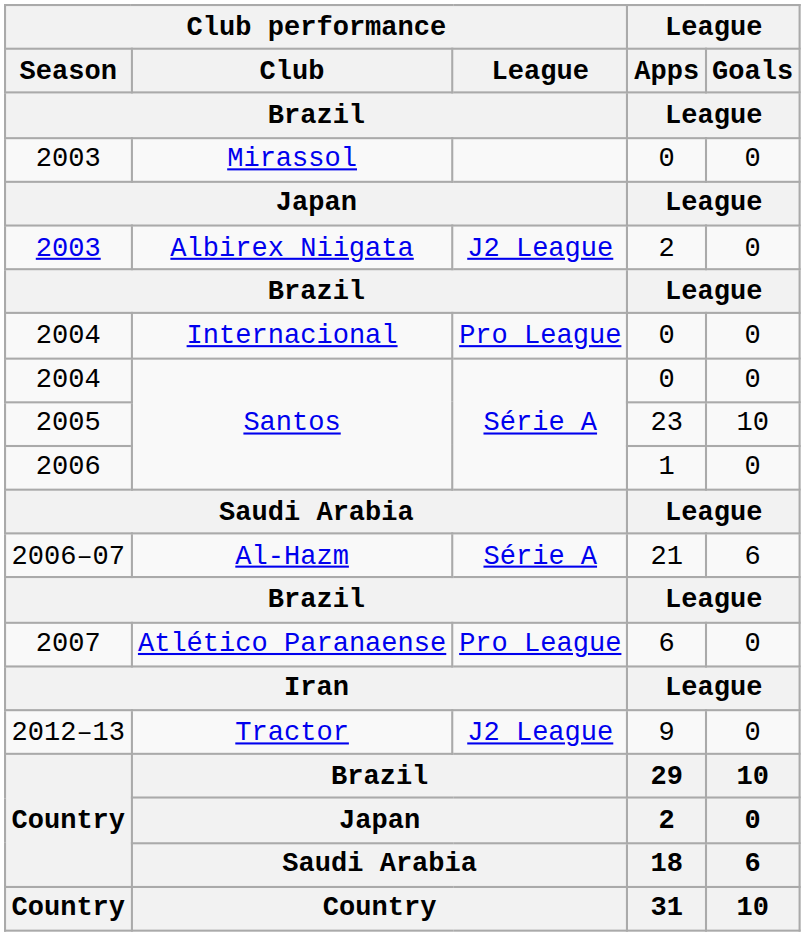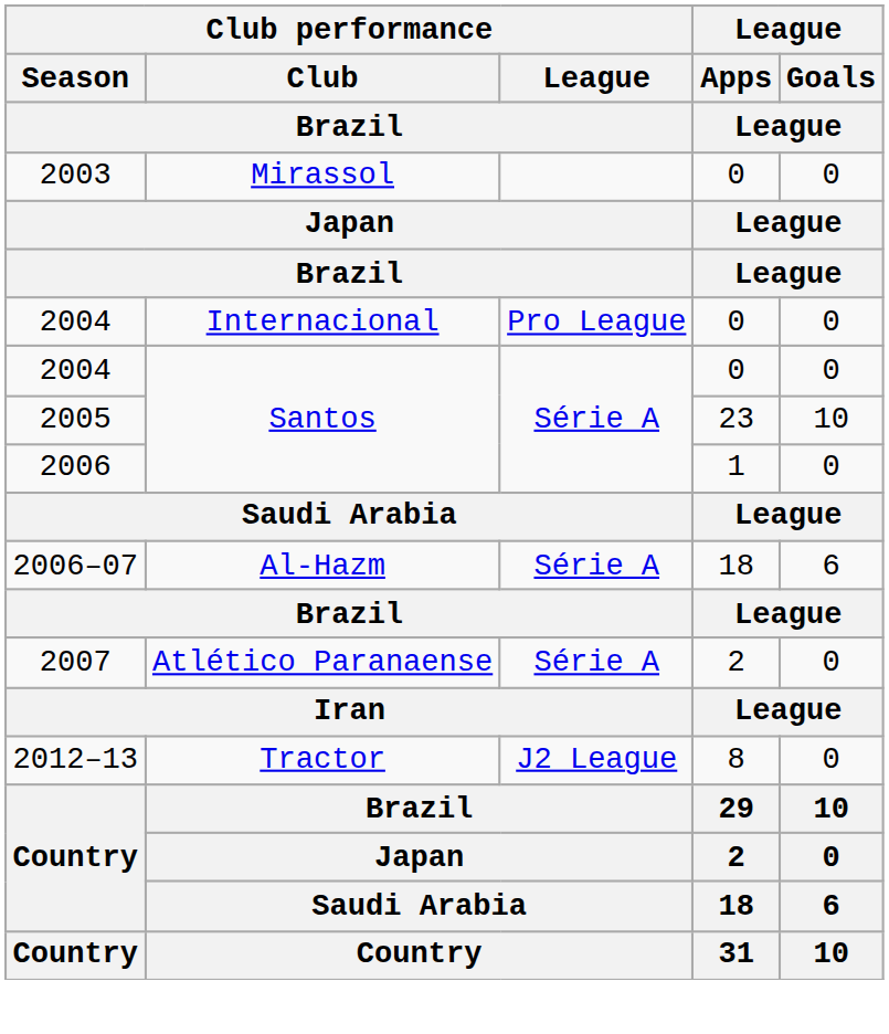 <table class="wikitable" style="text-align:center;">
 <tr>
 <th colspan=3>Club performance</th>
 <th colspan=2>League</th>
 </tr>
 <tr>
 <th>Season</th>
 <th>Club</th>
 <th>League</th>
 <th>Apps</th>
 <th>Goals</th>
 </tr>
 <tr>
 <th colspan=3>Brazil</th>
 <th colspan=2>League</th>
 </tr>
 <tr>
 <td>2003</td>
 <td><a href='#'>Mirassol</a></td>
 <td></td>
 <td>0</td>
 <td>0</td>
 </tr>
 <tr>
 <th colspan=3>Japan</th>
 <th colspan=2>League</th>
-</tr>
-<tr>
-<td><a href='#'>2003</a></td>
-<td><a href='#'>Albirex Niigata</a></td>
-<td><a href='#'>J2 League</a></td>
-<td>2</td>
-<td>0</td>
 </tr>
 <tr>
 <th colspan=3>Brazil</th>
 <th colspan=2>League</th>
 </tr>
 <tr>
 <td>2004</td>
 <td><a href='#'>Internacional</a></td>
 <td><a href='#'>Pro League</a></td>
 <td>0</td>
 <td>0</td>
 </tr>
 <tr>
 <td>2004</td>
 <td rowspan="3"><a href='#'>Santos</a></td>
 <td rowspan="3"><a href='#'>Série A</a></td>
 <td>0</td>
 <td>0</td>
 </tr>
 <tr>
 <td>2005</td>
 <td>23</td>
 <td>10</td>
 </tr>
 <tr>
 <td>2006</td>
 <td>1</td>
 <td>0</td>
 </tr>
 <tr>
 <th colspan=3>Saudi Arabia</th>
 <th colspan=2>League</th>
 </tr>
 <tr>
 <td>2006–07</td>
 <td><a href='#'>Al-Hazm</a></td>
 <td><a href='#'>Série A</a></td>
-<td>21</td>
+<td>18</td>
 <td>6</td>
 </tr>
 <tr>
 <th colspan=3>Brazil</th>
 <th colspan=2>League</th>
 </tr>
 <tr>
 <td>2007</td>
 <td><a href='#'>Atlético Paranaense</a></td>
-<td><a href='#'>Pro League</a></td>
-<td>6</td>
+<td><a href='#'>Série A</a></td>
+<td>2</td>
 <td>0</td>
 </tr>
 <tr>
 <th colspan=3>Iran</th>
 <th colspan=2>League</th>
 </tr>
 <tr>
 <td>2012–13</td>
 <td><a href='#'>Tractor</a></td>
 <td><a href='#'>J2 League</a></td>
-<td>9</td>
+<td>8</td>
 <td>0</td>
 </tr>
 <tr>
 <th rowspan=3>Country</th>
 <th colspan=2>Brazil</th>
 <th>29</th>
 <th>10</th>
 </tr>
 <tr>
 <th colspan=2>Japan</th>
 <th>2</th>
 <th>0</th>
 </tr>
 <tr>
 <th colspan=2>Saudi Arabia</th>
 <th>18</th>
 <th>6</th>
 </tr>
 <tr>
 <th rowspan=1>Country</th>
 <th colspan=2>Country</th>
 <th>31</th>
 <th>10</th>
 </tr>
 </table>
